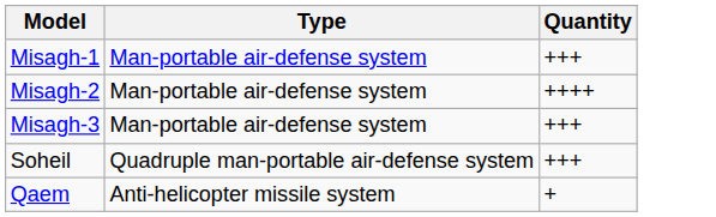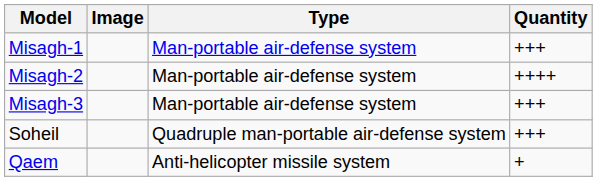 <table class="wikitable">
 <tr>
 <th>Model</th>
+<th>Image</th>
 <th>Type</th>
 <th>Quantity</th>
 </tr>
 <tr>
 <td><a href='#'>Misagh-1</a></td>
+<td></td>
 <td><a href='#'>Man-portable air-defense system</a></td>
 <td>+++</td>
 </tr>
 <tr>
 <td><a href='#'>Misagh-2</a></td>
+<td></td>
 <td>Man-portable air-defense system</td>
 <td>++++</td>
 </tr>
 <tr>
 <td><a href='#'>Misagh-3</a></td>
+<td></td>
 <td>Man-portable air-defense system</td>
 <td>+++</td>
 </tr>
 <tr>
 <td>Soheil</td>
+<td></td>
 <td>Quadruple man-portable air-defense system</td>
 <td>+++</td>
 </tr>
 <tr>
 <td><a href='#'>Qaem</a></td>
+<td></td>
 <td>Anti-helicopter missile system</td>
 <td>+</td>
 </tr>
 </table>
